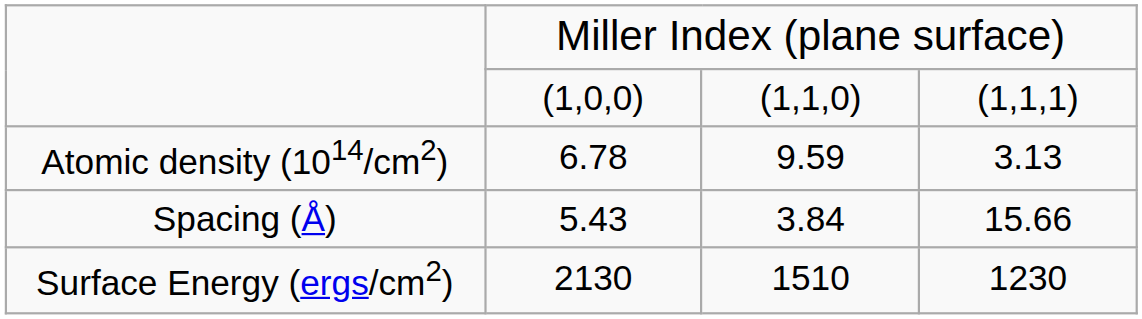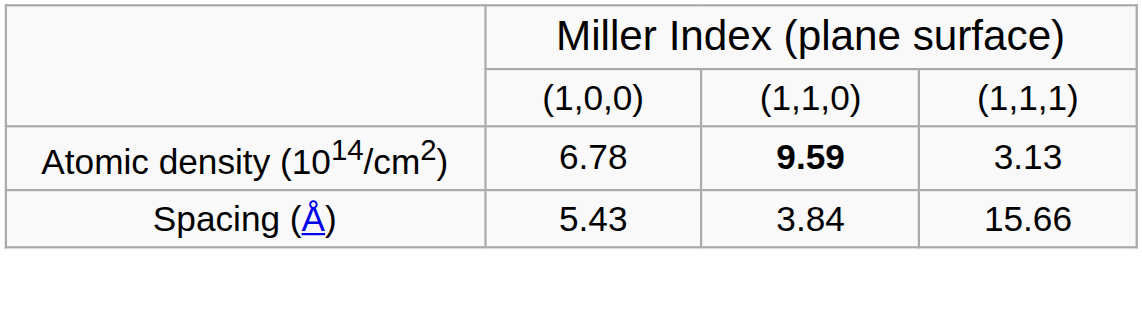 <table class="wikitable" style="text-align:center; float:right; clear:right; margin:1em 0 1em 1em;">
 <tr>
 <td rowspan="2"> </td>
 <td colspan="3" style="padding-left:2em; padding-right:2em;"><big>Miller Index (plane surface)</big></td>
 </tr>
 <tr>
 <td>(1,0,0)</td>
 <td>(1,1,0)</td>
 <td>(1,1,1)</td>
 </tr>
 <tr>
 <td style="padding-left:1em; padding-right:1em;">Atomic density (10<sup>14</sup>/cm<sup>2</sup>)</td>
 <td>6.78</td>
-<td>9.59</td>
+<td><strong>9.59</strong></td>
 <td>3.13</td>
 </tr>
 <tr>
 <td>Spacing (<a href='#'>Å</a>)</td>
 <td>5.43</td>
 <td>3.84</td>
 <td>15.66</td>
 </tr>
-<tr>
-<td>Surface Energy (<a href='#'>ergs</a>/cm<sup>2</sup>)</td>
-<td>2130</td>
-<td>1510</td>
-<td>1230</td>
-</tr>
 </table>
